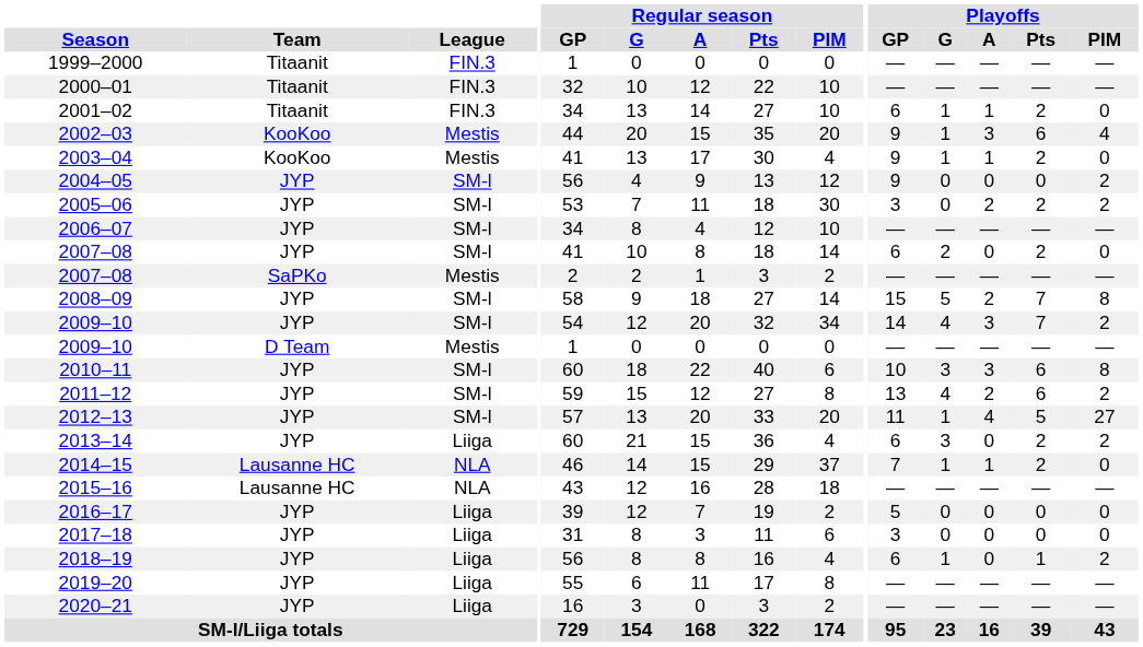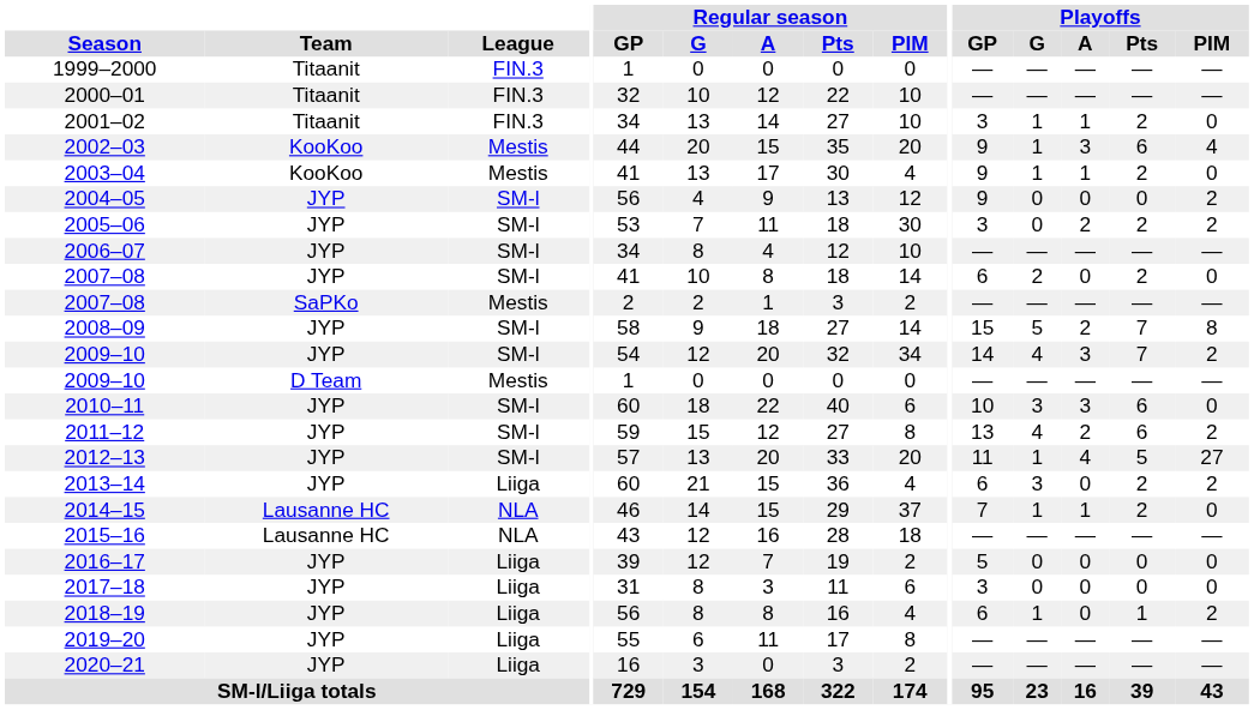 <table border="0" cellpadding="1" cellspacing="0" style="text-align:center; width:60em">
 <tr bgcolor="#e0e0e0">
 <th colspan="3" bgcolor="#ffffff"></th>
 <th rowspan="99" bgcolor="#ffffff"></th>
 <th colspan="5"><a href='#'>Regular season</a></th>
 <th rowspan="99" bgcolor="#ffffff"></th>
 <th colspan="5"><a href='#'>Playoffs</a></th>
 </tr>
 <tr bgcolor="#e0e0e0">
 <th><a href='#'>Season</a></th>
 <th>Team</th>
 <th>League</th>
 <th>GP</th>
 <th><a href='#'>G</a></th>
 <th><a href='#'>A</a></th>
 <th><a href='#'>Pts</a></th>
 <th><a href='#'>PIM</a></th>
 <th>GP</th>
 <th>G</th>
 <th>A</th>
 <th>Pts</th>
 <th>PIM</th>
 </tr>
 <tr>
 <td>1999–2000</td>
 <td>Titaanit</td>
 <td><a href='#'>FIN.3</a></td>
 <td>1</td>
 <td>0</td>
 <td>0</td>
 <td>0</td>
 <td>0</td>
 <td>—</td>
 <td>—</td>
 <td>—</td>
 <td>—</td>
 <td>—</td>
 </tr>
 <tr bgcolor="#f0f0f0">
 <td>2000–01</td>
 <td>Titaanit</td>
 <td>FIN.3</td>
 <td>32</td>
 <td>10</td>
 <td>12</td>
 <td>22</td>
 <td>10</td>
 <td>—</td>
 <td>—</td>
 <td>—</td>
 <td>—</td>
 <td>—</td>
 </tr>
 <tr>
 <td>2001–02</td>
 <td>Titaanit</td>
 <td>FIN.3</td>
 <td>34</td>
 <td>13</td>
 <td>14</td>
 <td>27</td>
 <td>10</td>
-<td>6</td>
+<td>3</td>
 <td>1</td>
 <td>1</td>
 <td>2</td>
 <td>0</td>
 </tr>
 <tr bgcolor="#f0f0f0">
 <td><a href='#'>2002–03</a></td>
 <td><a href='#'>KooKoo</a></td>
 <td><a href='#'>Mestis</a></td>
 <td>44</td>
 <td>20</td>
 <td>15</td>
 <td>35</td>
 <td>20</td>
 <td>9</td>
 <td>1</td>
 <td>3</td>
 <td>6</td>
 <td>4</td>
 </tr>
 <tr>
 <td><a href='#'>2003–04</a></td>
 <td>KooKoo</td>
 <td>Mestis</td>
 <td>41</td>
 <td>13</td>
 <td>17</td>
 <td>30</td>
 <td>4</td>
 <td>9</td>
 <td>1</td>
 <td>1</td>
 <td>2</td>
 <td>0</td>
 </tr>
 <tr bgcolor="#f0f0f0">
 <td><a href='#'>2004–05</a></td>
 <td><a href='#'>JYP</a></td>
 <td><a href='#'>SM-l</a></td>
 <td>56</td>
 <td>4</td>
 <td>9</td>
 <td>13</td>
 <td>12</td>
 <td>9</td>
 <td>0</td>
 <td>0</td>
 <td>0</td>
 <td>2</td>
 </tr>
 <tr>
 <td><a href='#'>2005–06</a></td>
 <td>JYP</td>
 <td>SM-l</td>
 <td>53</td>
 <td>7</td>
 <td>11</td>
 <td>18</td>
 <td>30</td>
 <td>3</td>
 <td>0</td>
 <td>2</td>
 <td>2</td>
 <td>2</td>
 </tr>
 <tr bgcolor="#f0f0f0">
 <td><a href='#'>2006–07</a></td>
 <td>JYP</td>
 <td>SM-l</td>
 <td>34</td>
 <td>8</td>
 <td>4</td>
 <td>12</td>
 <td>10</td>
 <td>—</td>
 <td>—</td>
 <td>—</td>
 <td>—</td>
 <td>—</td>
 </tr>
 <tr>
 <td><a href='#'>2007–08</a></td>
 <td>JYP</td>
 <td>SM-l</td>
 <td>41</td>
 <td>10</td>
 <td>8</td>
 <td>18</td>
 <td>14</td>
 <td>6</td>
 <td>2</td>
 <td>0</td>
 <td>2</td>
 <td>0</td>
 </tr>
 <tr bgcolor="#f0f0f0">
 <td><a href='#'>2007–08</a></td>
 <td><a href='#'>SaPKo</a></td>
 <td>Mestis</td>
 <td>2</td>
 <td>2</td>
 <td>1</td>
 <td>3</td>
 <td>2</td>
 <td>—</td>
 <td>—</td>
 <td>—</td>
 <td>—</td>
 <td>—</td>
 </tr>
 <tr>
 <td><a href='#'>2008–09</a></td>
 <td>JYP</td>
 <td>SM-l</td>
 <td>58</td>
 <td>9</td>
 <td>18</td>
 <td>27</td>
 <td>14</td>
 <td>15</td>
 <td>5</td>
 <td>2</td>
 <td>7</td>
 <td>8</td>
 </tr>
 <tr bgcolor="#f0f0f0">
 <td><a href='#'>2009–10</a></td>
 <td>JYP</td>
 <td>SM-l</td>
 <td>54</td>
 <td>12</td>
 <td>20</td>
 <td>32</td>
 <td>34</td>
 <td>14</td>
 <td>4</td>
 <td>3</td>
 <td>7</td>
 <td>2</td>
 </tr>
 <tr>
 <td><a href='#'>2009–10</a></td>
 <td><a href='#'>D Team</a></td>
 <td>Mestis</td>
 <td>1</td>
 <td>0</td>
 <td>0</td>
 <td>0</td>
 <td>0</td>
 <td>—</td>
 <td>—</td>
 <td>—</td>
 <td>—</td>
 <td>—</td>
 </tr>
 <tr bgcolor="#f0f0f0">
 <td><a href='#'>2010–11</a></td>
 <td>JYP</td>
 <td>SM-l</td>
 <td>60</td>
 <td>18</td>
 <td>22</td>
 <td>40</td>
 <td>6</td>
 <td>10</td>
 <td>3</td>
 <td>3</td>
 <td>6</td>
-<td>8</td>
+<td>0</td>
 </tr>
 <tr>
 <td><a href='#'>2011–12</a></td>
 <td>JYP</td>
 <td>SM-l</td>
 <td>59</td>
 <td>15</td>
 <td>12</td>
 <td>27</td>
 <td>8</td>
 <td>13</td>
 <td>4</td>
 <td>2</td>
 <td>6</td>
 <td>2</td>
 </tr>
 <tr bgcolor="#f0f0f0">
 <td><a href='#'>2012–13</a></td>
 <td>JYP</td>
 <td>SM-l</td>
 <td>57</td>
 <td>13</td>
 <td>20</td>
 <td>33</td>
 <td>20</td>
 <td>11</td>
 <td>1</td>
 <td>4</td>
 <td>5</td>
 <td>27</td>
 </tr>
 <tr>
 <td><a href='#'>2013–14</a></td>
 <td>JYP</td>
 <td>Liiga</td>
 <td>60</td>
 <td>21</td>
 <td>15</td>
 <td>36</td>
 <td>4</td>
 <td>6</td>
 <td>3</td>
 <td>0</td>
 <td>2</td>
 <td>2</td>
 </tr>
 <tr bgcolor="#f0f0f0">
 <td><a href='#'>2014–15</a></td>
 <td><a href='#'>Lausanne HC</a></td>
 <td><a href='#'>NLA</a></td>
 <td>46</td>
 <td>14</td>
 <td>15</td>
 <td>29</td>
 <td>37</td>
 <td>7</td>
 <td>1</td>
 <td>1</td>
 <td>2</td>
 <td>0</td>
 </tr>
 <tr>
 <td><a href='#'>2015–16</a></td>
 <td>Lausanne HC</td>
 <td>NLA</td>
 <td>43</td>
 <td>12</td>
 <td>16</td>
 <td>28</td>
 <td>18</td>
 <td>—</td>
 <td>—</td>
 <td>—</td>
 <td>—</td>
 <td>—</td>
 </tr>
 <tr bgcolor="#f0f0f0">
 <td><a href='#'>2016–17</a></td>
 <td>JYP</td>
 <td>Liiga</td>
 <td>39</td>
 <td>12</td>
 <td>7</td>
 <td>19</td>
 <td>2</td>
 <td>5</td>
 <td>0</td>
 <td>0</td>
 <td>0</td>
 <td>0</td>
 </tr>
 <tr>
 <td><a href='#'>2017–18</a></td>
 <td>JYP</td>
 <td>Liiga</td>
 <td>31</td>
 <td>8</td>
 <td>3</td>
 <td>11</td>
 <td>6</td>
 <td>3</td>
 <td>0</td>
 <td>0</td>
 <td>0</td>
 <td>0</td>
 </tr>
 <tr bgcolor="#f0f0f0">
 <td><a href='#'>2018–19</a></td>
 <td>JYP</td>
 <td>Liiga</td>
 <td>56</td>
 <td>8</td>
 <td>8</td>
 <td>16</td>
 <td>4</td>
 <td>6</td>
 <td>1</td>
 <td>0</td>
 <td>1</td>
 <td>2</td>
 </tr>
 <tr>
 <td><a href='#'>2019–20</a></td>
 <td>JYP</td>
 <td>Liiga</td>
 <td>55</td>
 <td>6</td>
 <td>11</td>
 <td>17</td>
 <td>8</td>
 <td>—</td>
 <td>—</td>
 <td>—</td>
 <td>—</td>
 <td>—</td>
 </tr>
 <tr bgcolor="#f0f0f0">
 <td><a href='#'>2020–21</a></td>
 <td>JYP</td>
 <td>Liiga</td>
 <td>16</td>
 <td>3</td>
 <td>0</td>
 <td>3</td>
 <td>2</td>
 <td>—</td>
 <td>—</td>
 <td>—</td>
 <td>—</td>
 <td>—</td>
 </tr>
 <tr bgcolor="#e0e0e0">
 <th colspan="3">SM-l/Liiga totals</th>
 <th>729</th>
 <th>154</th>
 <th>168</th>
 <th>322</th>
 <th>174</th>
 <th>95</th>
 <th>23</th>
 <th>16</th>
 <th>39</th>
 <th>43</th>
 </tr>
 </table>
